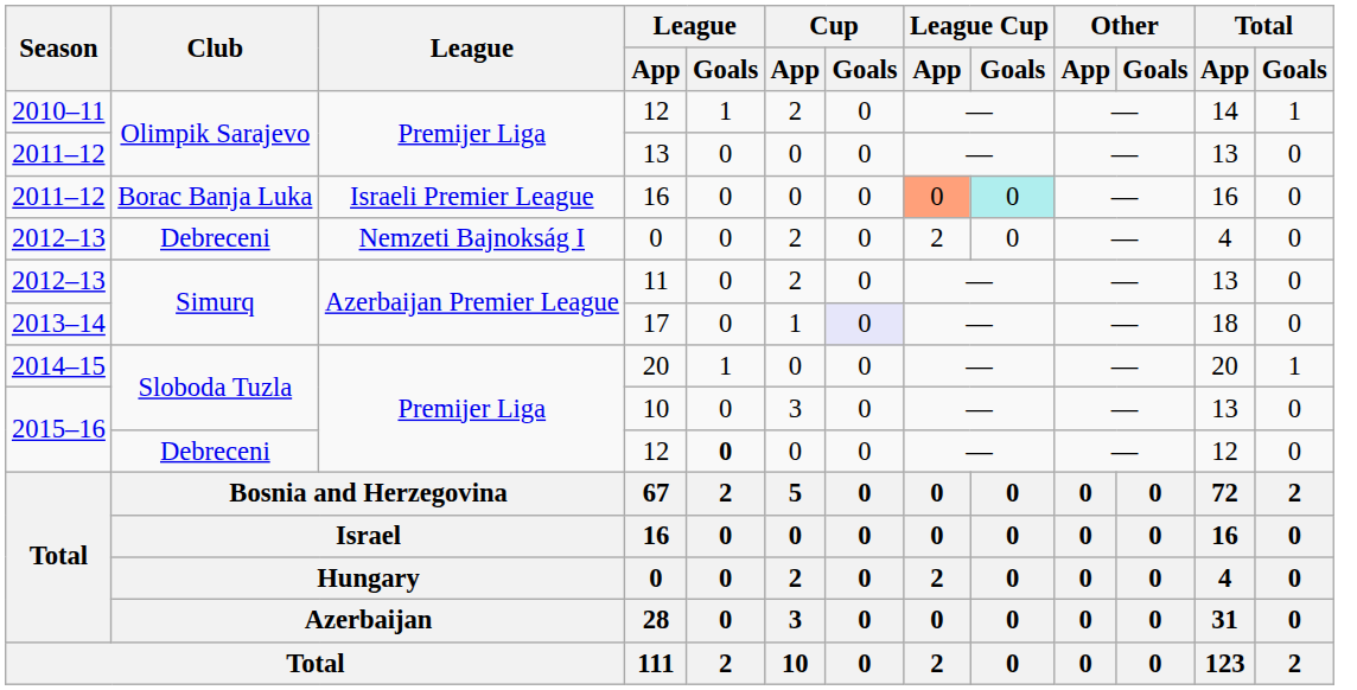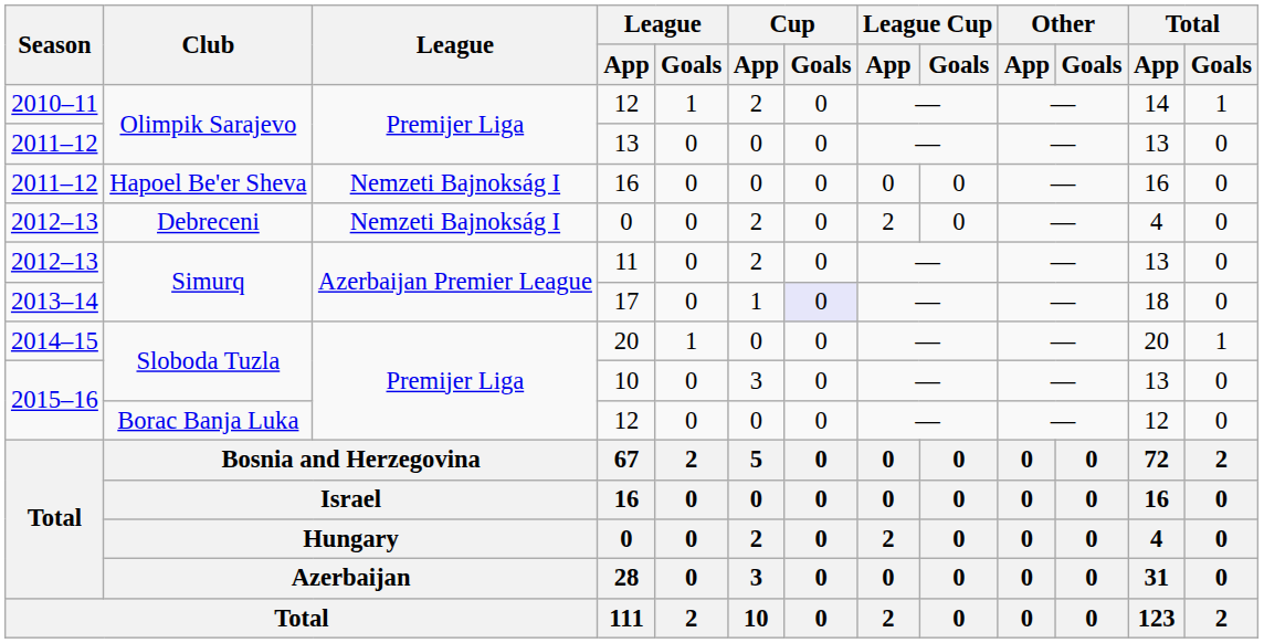 <table class="wikitable">
 <tr>
 <th rowspan=2>Season</th>
 <th ! rowspan=2>Club</th>
 <th ! rowspan=2>League</th>
 <th ! colspan=2>League</th>
 <th ! colspan=2>Cup</th>
 <th ! colspan=2>League Cup</th>
 <th ! colspan=2>Other</th>
 <th colspan=3>Total</th>
 </tr>
 <tr>
 <th>App</th>
 <th>Goals</th>
 <th>App</th>
 <th>Goals</th>
 <th>App</th>
 <th>Goals</th>
 <th>App</th>
 <th>Goals</th>
 <th>App</th>
 <th>Goals</th>
 </tr>
 <tr align=center>
 <td><a href='#'>2010–11</a></td>
 <td rowspan="2"><a href='#'>Olimpik Sarajevo</a></td>
 <td rowspan="2"><a href='#'>Premijer Liga</a></td>
 <td>12</td>
 <td>1</td>
 <td>2</td>
 <td>0</td>
 <td colspan="2">—</td>
 <td colspan="2">—</td>
 <td>14</td>
 <td>1</td>
 </tr>
 <tr align=center>
 <td><a href='#'>2011–12</a></td>
 <td>13</td>
 <td>0</td>
 <td>0</td>
 <td>0</td>
 <td colspan="2">—</td>
 <td colspan="2">—</td>
 <td>13</td>
 <td>0</td>
 </tr>
 <tr align=center>
 <td><a href='#'>2011–12</a></td>
-<td><a href='#'>Borac Banja Luka</a></td>
-<td><a href='#'>Israeli Premier League</a></td>
+<td><a href='#'>Hapoel Be'er Sheva</a></td>
+<td><a href='#'>Nemzeti Bajnokság I</a></td>
 <td>16</td>
 <td>0</td>
 <td>0</td>
 <td>0</td>
-<td style="background: lightsalmon;">0</td>
-<td style="background: paleturquoise;">0</td>
+<td>0</td>
+<td>0</td>
 <td colspan="2">—</td>
 <td>16</td>
 <td>0</td>
 </tr>
 <tr align=center>
 <td><a href='#'>2012–13</a></td>
 <td><a href='#'>Debreceni</a></td>
 <td><a href='#'>Nemzeti Bajnokság I</a></td>
 <td>0</td>
 <td>0</td>
 <td>2</td>
 <td>0</td>
 <td>2</td>
 <td>0</td>
 <td colspan="2">—</td>
 <td>4</td>
 <td>0</td>
 </tr>
 <tr align=center>
 <td><a href='#'>2012–13</a></td>
 <td rowspan="2"><a href='#'>Simurq</a></td>
 <td rowspan="2"><a href='#'>Azerbaijan Premier League</a></td>
 <td>11</td>
 <td>0</td>
 <td>2</td>
 <td>0</td>
 <td colspan="2">—</td>
 <td colspan="2">—</td>
 <td>13</td>
 <td>0</td>
 </tr>
 <tr align=center>
 <td><a href='#'>2013–14</a></td>
 <td>17</td>
 <td>0</td>
 <td>1</td>
 <td style="background: lavender;">0</td>
 <td colspan="2">—</td>
 <td colspan="2">—</td>
 <td>18</td>
 <td>0</td>
 </tr>
 <tr align=center>
 <td><a href='#'>2014–15</a></td>
 <td rowspan="2"><a href='#'>Sloboda Tuzla</a></td>
 <td rowspan="3"><a href='#'>Premijer Liga</a></td>
 <td>20</td>
 <td>1</td>
 <td>0</td>
 <td>0</td>
 <td colspan="2">—</td>
 <td colspan="2">—</td>
 <td>20</td>
 <td>1</td>
 </tr>
 <tr align=center>
 <td rowspan="2"><a href='#'>2015–16</a></td>
 <td>10</td>
 <td>0</td>
 <td>3</td>
 <td>0</td>
 <td colspan="2">—</td>
 <td colspan="2">—</td>
 <td>13</td>
 <td>0</td>
 </tr>
 <tr align=center>
-<td><a href='#'>Debreceni</a></td>
+<td><a href='#'>Borac Banja Luka</a></td>
 <td>12</td>
-<td><strong>0</strong></td>
+<td>0</td>
 <td>0</td>
 <td>0</td>
 <td colspan="2">—</td>
 <td colspan="2">—</td>
 <td>12</td>
 <td>0</td>
 </tr>
 <tr align=center>
 <th rowspan="4">Total</th>
 <th ! colspan="2">Bosnia and Herzegovina</th>
 <th>67</th>
 <th>2</th>
 <th>5</th>
 <th>0</th>
 <th>0</th>
 <th>0</th>
 <th>0</th>
 <th>0</th>
 <th>72</th>
 <th>2</th>
 </tr>
 <tr align=center>
 <th colspan="2">Israel</th>
 <th>16</th>
 <th>0</th>
 <th>0</th>
 <th>0</th>
 <th>0</th>
 <th>0</th>
 <th>0</th>
 <th>0</th>
 <th>16</th>
 <th>0</th>
 </tr>
 <tr align=center>
 <th colspan="2">Hungary</th>
 <th>0</th>
 <th>0</th>
 <th>2</th>
 <th>0</th>
 <th>2</th>
 <th>0</th>
 <th>0</th>
 <th>0</th>
 <th>4</th>
 <th>0</th>
 </tr>
 <tr align=center>
 <th colspan="2">Azerbaijan</th>
 <th>28</th>
 <th>0</th>
 <th>3</th>
 <th>0</th>
 <th>0</th>
 <th>0</th>
 <th>0</th>
 <th>0</th>
 <th>31</th>
 <th>0</th>
 </tr>
 <tr align=center>
 <th colspan="3">Total</th>
 <th>111</th>
 <th>2</th>
 <th>10</th>
 <th>0</th>
 <th>2</th>
 <th>0</th>
 <th>0</th>
 <th>0</th>
 <th>123</th>
 <th>2</th>
 </tr>
 </table>
